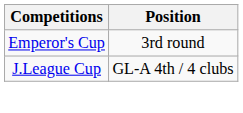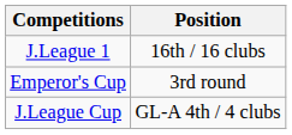 <table class="wikitable" style="text-align:center;">
 <tr>
 <th>Competitions</th>
 <th>Position</th>
+</tr>
+<tr>
+<td><a href='#'>J.League 1</a></td>
+<td>16th / 16 clubs</td>
 </tr>
 <tr>
 <td><a href='#'>Emperor's Cup</a></td>
 <td>3rd round</td>
 </tr>
 <tr>
 <td><a href='#'>J.League Cup</a></td>
 <td>GL-A 4th / 4 clubs</td>
 </tr>
 </table>
